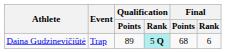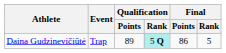 <table class="wikitable" style="font-size:90%">
 <tr>
 <th rowspan="2">Athlete</th>
 <th rowspan="2">Event</th>
 <th colspan=2>Qualification</th>
 <th colspan=2>Final</th>
 </tr>
 <tr style="font-size:95%">
 <th>Points</th>
 <th>Rank</th>
 <th>Points</th>
 <th>Rank</th>
 </tr>
 <tr align=center>
 <td align=left><a href='#'>Daina Gudzinevičiūtė</a></td>
 <td align=left><a href='#'>Trap</a></td>
 <td>89</td>
 <td style="background: paleturquoise;">5 <strong>Q</strong></td>
-<td>68</td>
-<td>6</td>
+<td>86</td>
+<td>5</td>
 </tr>
 </table>
